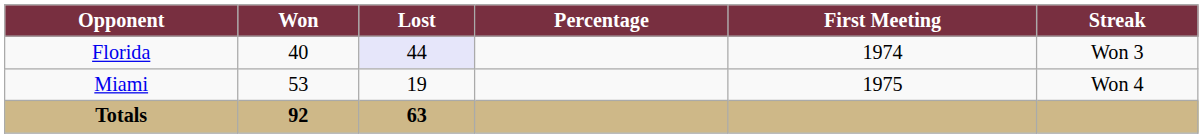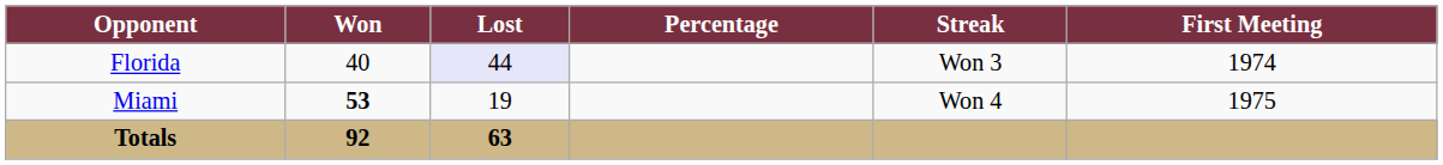 <table class="wikitable" style="width:75%;">
 <tr>
 <th style="background:#782F40; color:white;">Opponent</th>
 <th style="background:#782F40; color:white;">Won</th>
 <th style="background:#782F40; color:white;">Lost</th>
 <th style="background:#782F40; color:white;">Percentage</th>
+<th style="background:#782F40; color:white;">Streak</th>
 <th style="background:#782F40; color:white;">First Meeting</th>
-<th style="background:#782F40; color:white;">Streak</th>
 </tr>
 <tr style="text-align:center;">
 <td><a href='#'>Florida</a></td>
 <td>40</td>
 <td style="background: lavender;">44</td>
 <td></td>
+<td>Won 3</td>
 <td>1974</td>
-<td>Won 3</td>
 </tr>
 <tr style="text-align:center;">
 <td><a href='#'>Miami</a></td>
-<td>53</td>
+<td><strong>53</strong></td>
 <td>19</td>
 <td></td>
+<td>Won 4</td>
 <td>1975</td>
-<td>Won 4</td>
 </tr>
 <tr class="unsortable" style="text-align:center; background:#CCCC66;">
 <th style="background:#CEB888; color:black;"><strong>Totals</strong></th>
 <th style="background:#CEB888; color:black;"><strong>92</strong></th>
 <th style="background:#CEB888; color:black;"><strong>63</strong></th>
 <th style="background:#CEB888; color:black;"><strong></strong></th>
 <th style="background:#CEB888; color:black;"></th>
 <th style="background:#CEB888; color:black;"></th>
 </tr>
 </table>
